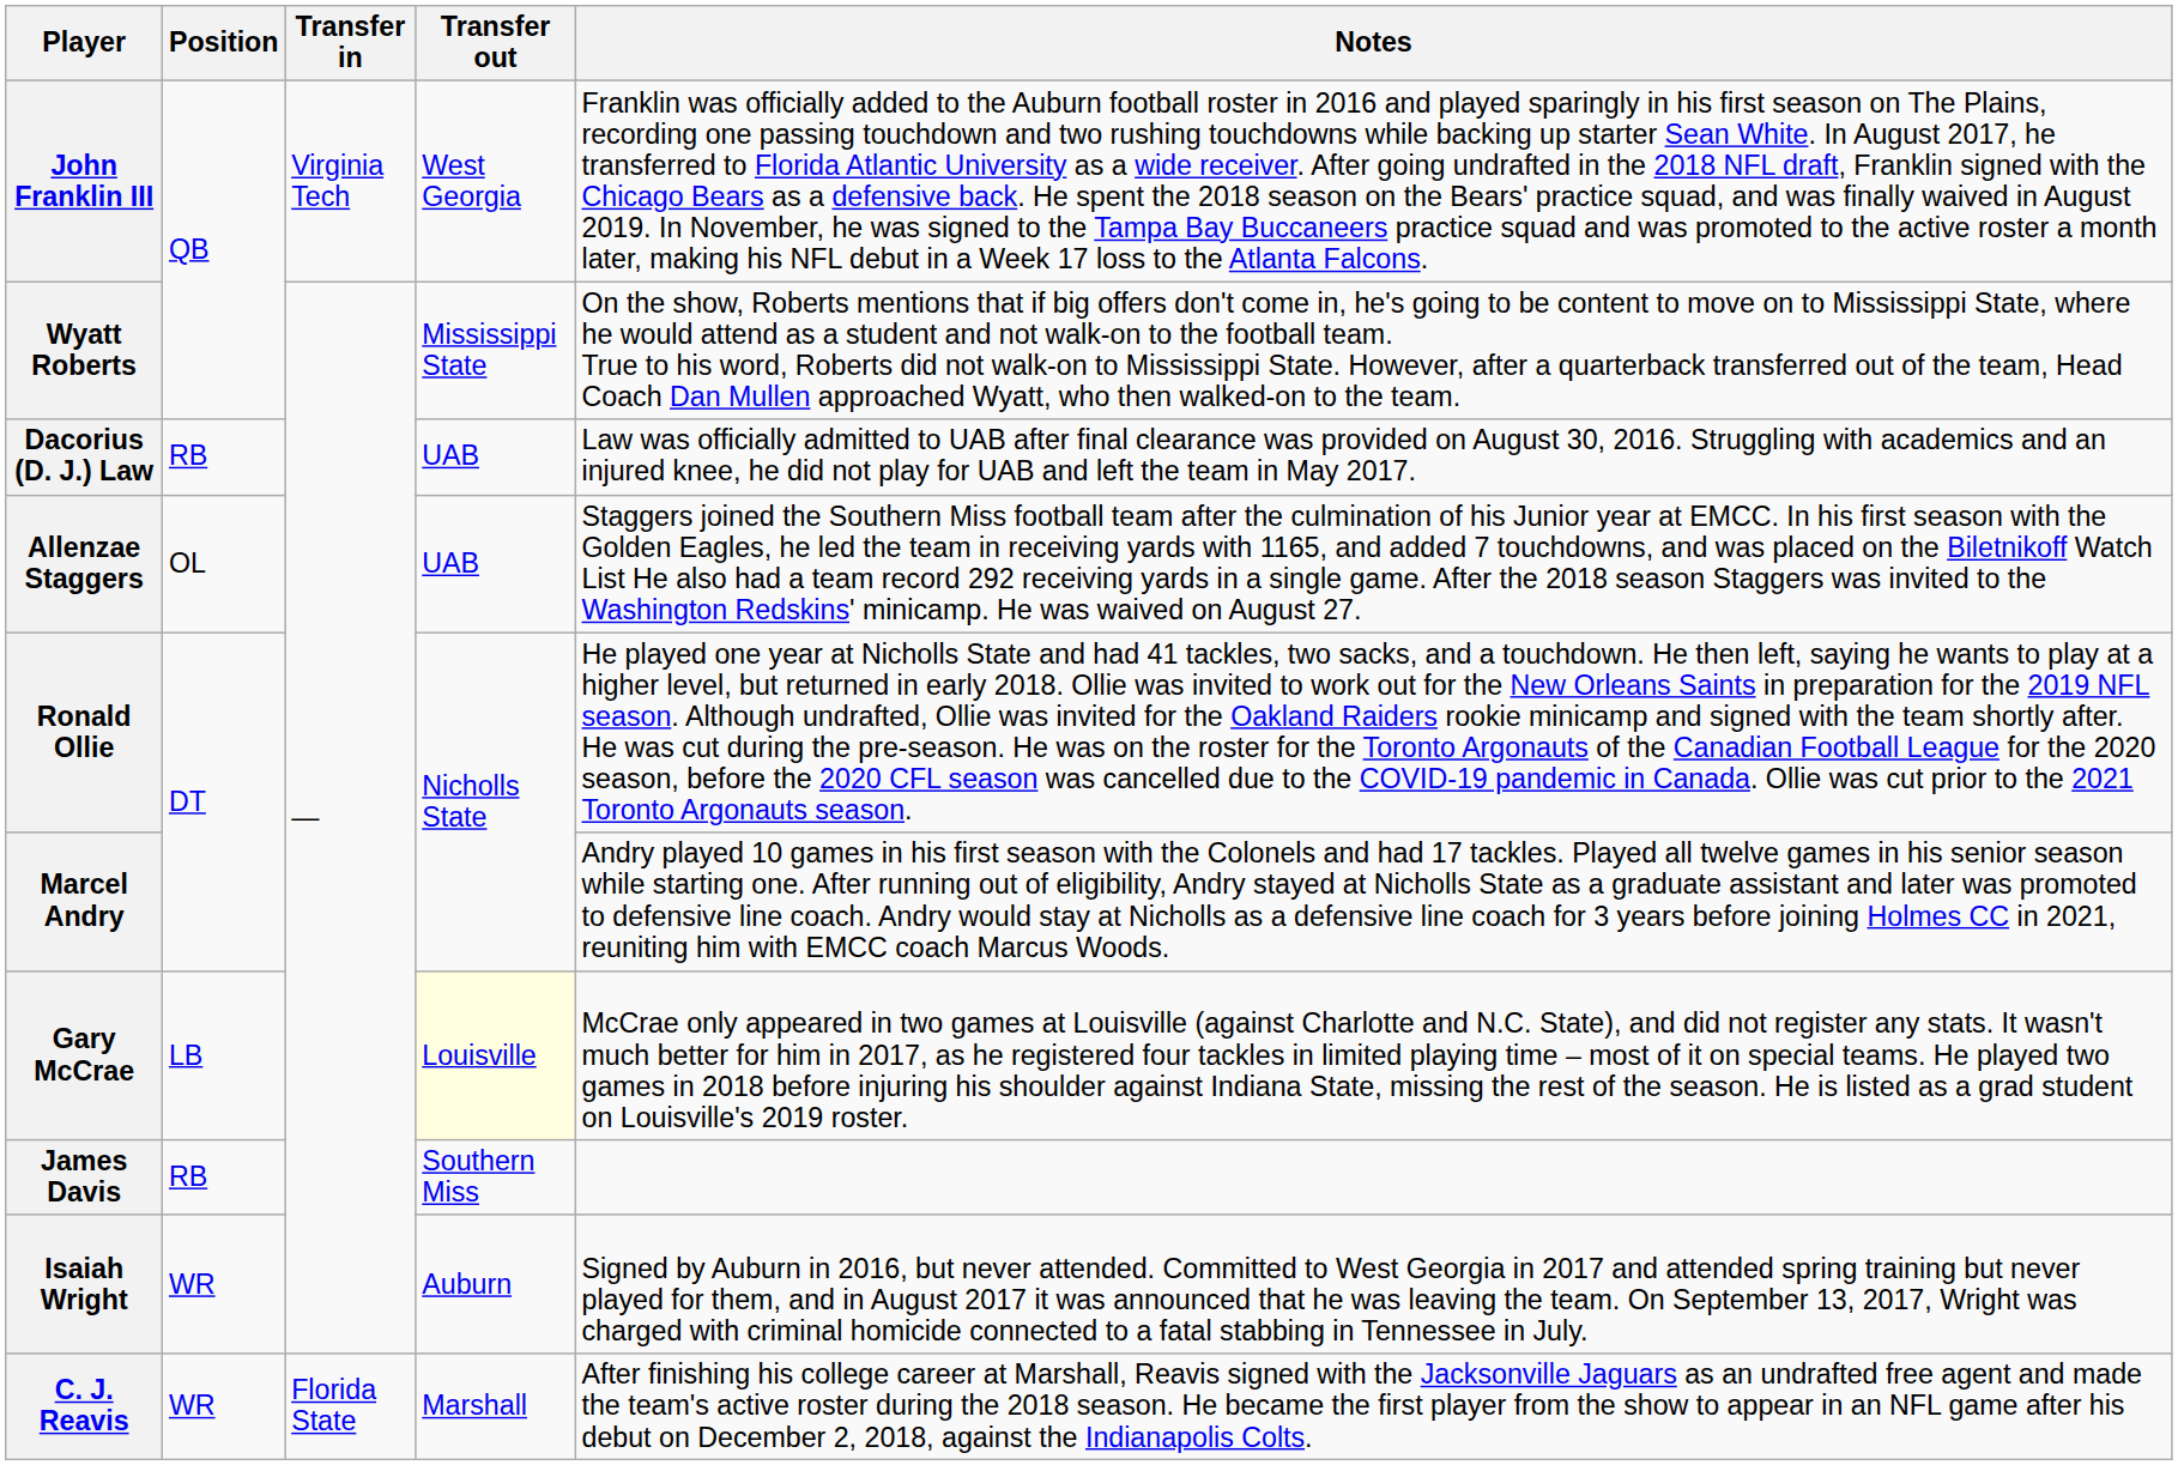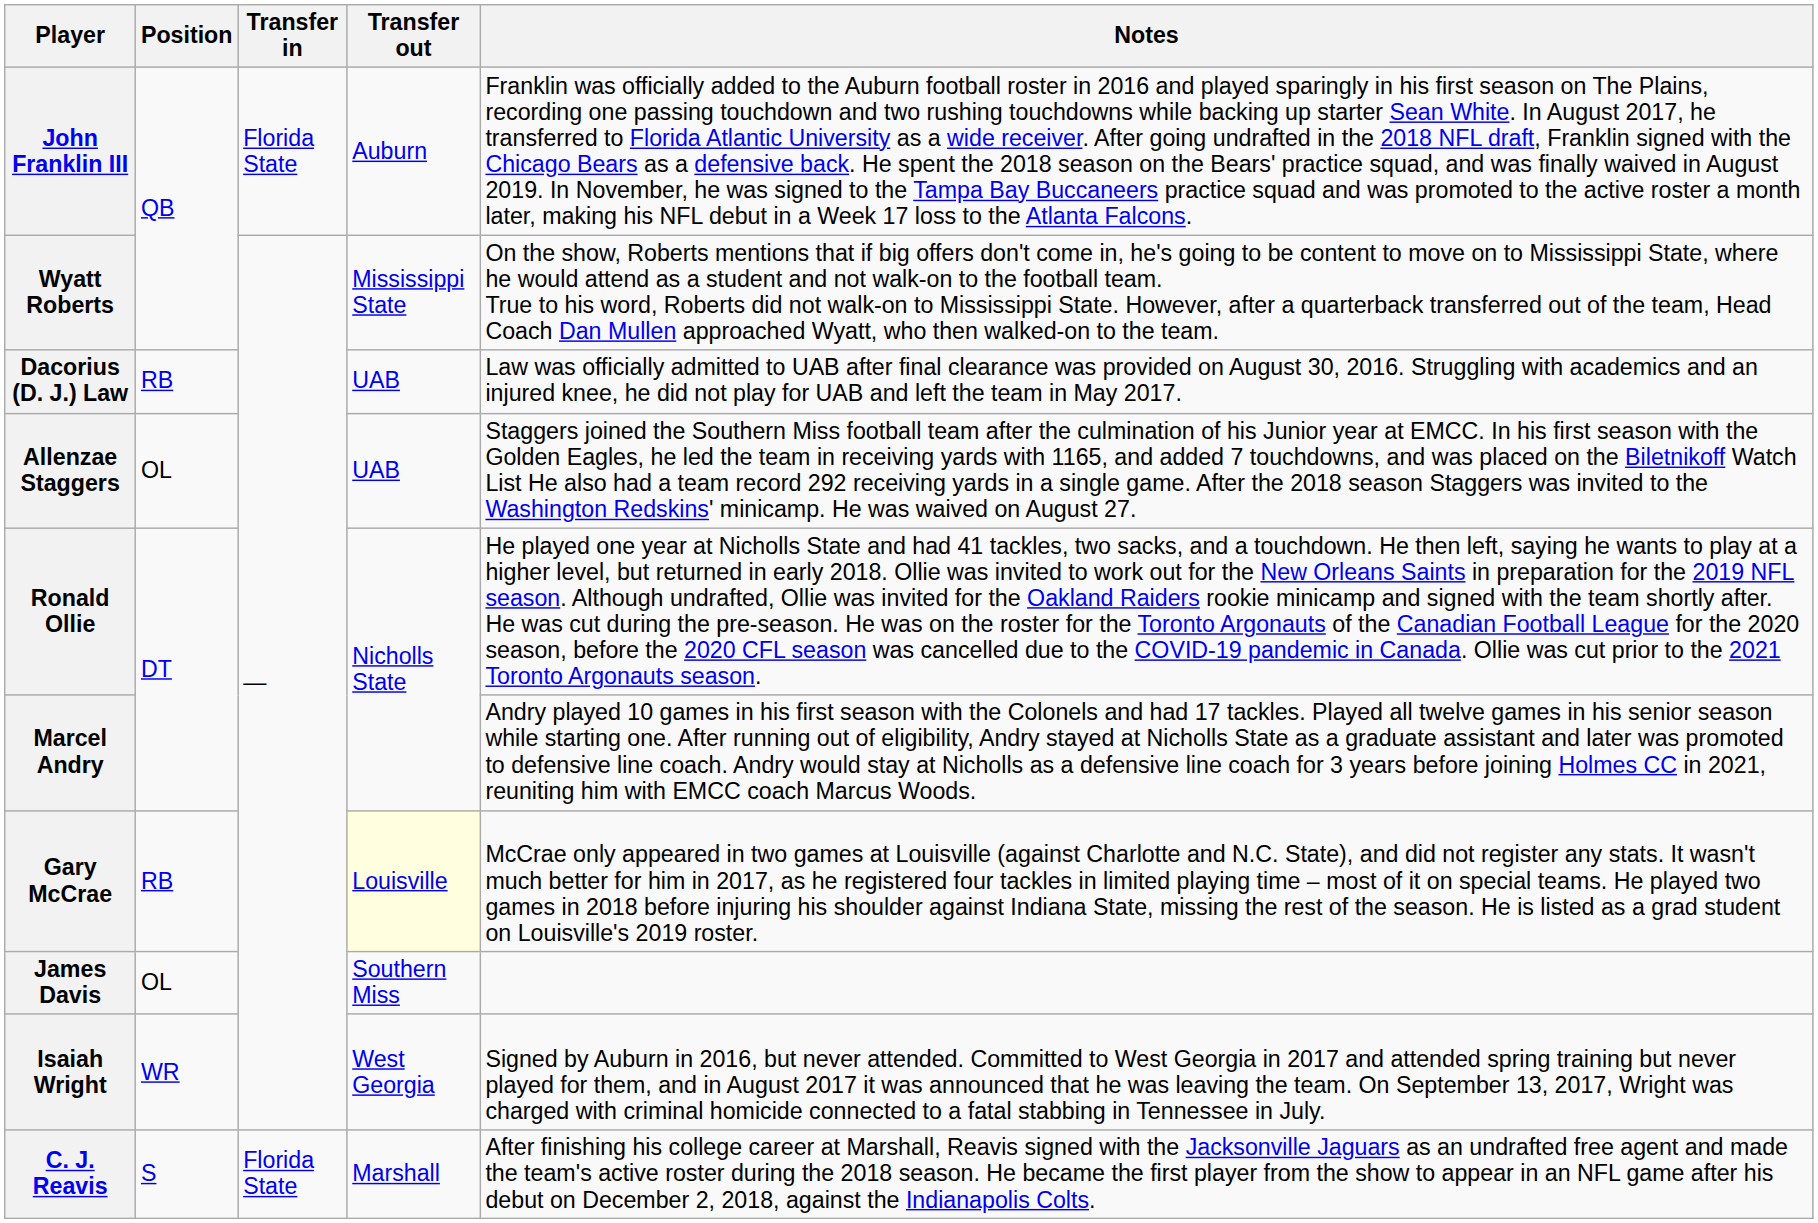 <table class="wikitable">
 <tr>
 <th scope="col">Player</th>
 <th scope="col">Position</th>
 <th scope="col">Transfer in</th>
 <th scope="col">Transfer out</th>
 <th scope="col">Notes</th>
 </tr>
 <tr>
 <th scope="row"><a href='#'>John Franklin III</a></th>
 <td rowspan="2"><a href='#'>QB</a></td>
-<td><a href='#'>Virginia Tech</a></td>
-<td><a href='#'>West Georgia</a></td>
+<td><a href='#'>Florida State</a></td>
+<td><a href='#'>Auburn</a></td>
 <td>Franklin was officially added to the Auburn football roster in 2016 and played sparingly in his first season on The Plains, recording one passing touchdown and two rushing touchdowns while backing up starter <a href='#'>Sean White</a>. In August 2017, he transferred to <a href='#'>Florida Atlantic University</a> as a <a href='#'>wide receiver</a>. After going undrafted in the <a href='#'>2018 NFL draft</a>, Franklin signed with the <a href='#'>Chicago Bears</a> as a <a href='#'>defensive back</a>. He spent the 2018 season on the Bears' practice squad, and was finally waived in August 2019. In November, he was signed to the <a href='#'>Tampa Bay Buccaneers</a> practice squad and was promoted to the active roster a month later, making his NFL debut in a Week 17 loss to the <a href='#'>Atlanta Falcons</a>.</td>
 </tr>
 <tr>
 <th scope="row">Wyatt Roberts</th>
 <td rowspan="8">—</td>
 <td><a href='#'>Mississippi State</a></td>
 <td>On the show, Roberts mentions that if big offers don't come in, he's going to be content to move on to Mississippi State, where he would attend as a student and not walk-on to the football team.<br>True to his word, Roberts did not walk-on to Mississippi State. However, after a quarterback transferred out of the team, Head Coach <a href='#'>Dan Mullen</a> approached Wyatt, who then walked-on to the team.</td>
 </tr>
 <tr>
 <th scope="row">Dacorius (D. J.) Law</th>
 <td><a href='#'>RB</a></td>
 <td><a href='#'>UAB</a></td>
 <td>Law was officially admitted to UAB after final clearance was provided on August 30, 2016. Struggling with academics and an injured knee, he did not play for UAB and left the team in May 2017.</td>
 </tr>
 <tr>
 <th scope="row">Allenzae Staggers</th>
 <td>OL</td>
 <td><a href='#'>UAB</a></td>
 <td>Staggers joined the Southern Miss football team after the culmination of his Junior year at EMCC. In his first season with the Golden Eagles, he led the team in receiving yards with 1165, and added 7 touchdowns, and was placed on the <a href='#'>Biletnikoff</a> Watch List  He also had a team record 292 receiving yards in a single game. After the 2018 season Staggers was invited to the <a href='#'>Washington Redskins</a>' minicamp. He was waived on August 27.</td>
 </tr>
 <tr>
 <th scope="row">Ronald Ollie</th>
 <td rowspan="2"><a href='#'>DT</a></td>
 <td rowspan="2"><a href='#'>Nicholls State</a></td>
 <td>He played one year at Nicholls State and had 41 tackles, two sacks, and a touchdown. He then left, saying he wants to play at a higher level, but returned in early 2018. Ollie was invited to work out for the <a href='#'>New Orleans Saints</a> in preparation for the <a href='#'>2019 NFL season</a>. Although undrafted, Ollie was invited for the <a href='#'>Oakland Raiders</a> rookie minicamp and signed with the team shortly after. He was cut during the pre-season. He was on the roster for the <a href='#'>Toronto Argonauts</a> of the <a href='#'>Canadian Football League</a> for the 2020 season, before the <a href='#'>2020 CFL season</a> was cancelled due to the <a href='#'>COVID-19 pandemic in Canada</a>.  Ollie was cut prior to the <a href='#'>2021 Toronto Argonauts season</a>.</td>
 </tr>
 <tr>
 <th scope="row">Marcel Andry</th>
 <td>Andry played 10 games in his first season with the Colonels and had 17 tackles. Played all twelve games in his senior season while starting one. After running out of eligibility, Andry stayed at Nicholls State as a graduate assistant and later was promoted to defensive line coach.  Andry would stay at Nicholls as a defensive line coach for 3 years before joining <a href='#'>Holmes CC</a> in 2021, reuniting him with EMCC coach Marcus Woods.</td>
 </tr>
 <tr>
 <th scope="row">Gary McCrae</th>
-<td><a href='#'>LB</a></td>
+<td><a href='#'>RB</a></td>
 <td style="background: lightyellow;"><a href='#'>Louisville</a></td>
 <td><br>McCrae only appeared in two games at Louisville (against Charlotte and N.C. State), and did not register any stats. It wasn't much better for him in 2017, as he registered four tackles in limited playing time – most of it on special teams. He played two games in 2018 before injuring his shoulder against Indiana State, missing the rest of the season. He is listed as a grad student on Louisville's 2019 roster.</td>
 </tr>
 <tr>
 <th scope="row">James Davis</th>
-<td><a href='#'>RB</a></td>
+<td>OL</td>
 <td><a href='#'>Southern Miss</a></td>
 <td></td>
 </tr>
 <tr>
 <th scope="row">Isaiah Wright</th>
 <td><a href='#'>WR</a></td>
-<td><a href='#'>Auburn</a></td>
+<td><a href='#'>West Georgia</a></td>
 <td><br>Signed by Auburn in 2016, but never attended. Committed to West Georgia in 2017 and attended spring training but never played for them, and in August 2017 it was announced that he was leaving the team. On September 13, 2017, Wright was charged with criminal homicide connected to a fatal stabbing in Tennessee in July.</td>
 </tr>
 <tr>
 <th scope="row"><a href='#'>C. J. Reavis</a></th>
-<td><a href='#'>WR</a></td>
+<td><a href='#'>S</a></td>
 <td><a href='#'>Florida State</a></td>
 <td><a href='#'>Marshall</a></td>
 <td>After finishing his college career at Marshall, Reavis signed with the <a href='#'>Jacksonville Jaguars</a> as an undrafted free agent and made the team's active roster during the 2018 season. He became the first player from the show to appear in an NFL game after his debut on December 2, 2018, against the <a href='#'>Indianapolis Colts</a>.</td>
 </tr>
 </table>
